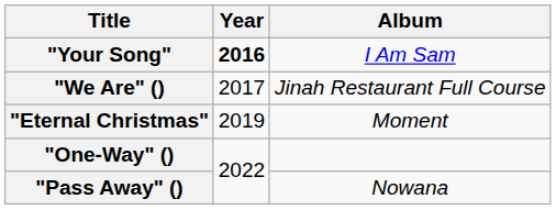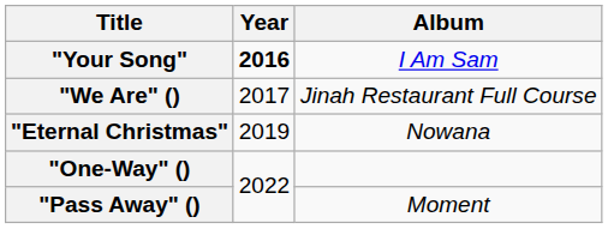 <table class="wikitable plainrowheaders" style="text-align:center;">
 <tr>
 <th scope="col">Title</th>
 <th scope="col">Year</th>
 <th scope="col">Album</th>
 </tr>
 <tr>
 <th scope="row">"Your Song"<br> </th>
 <td><strong>2016</strong></td>
 <td><em><a href='#'>I Am Sam</a></em></td>
 </tr>
 <tr>
 <th scope="row">"We Are" () <br> </th>
 <td>2017</td>
 <td><em>Jinah Restaurant Full Course</em></td>
 </tr>
 <tr>
 <th scope="row">"Eternal Christmas" <br> </th>
 <td>2019</td>
-<td><em>Moment</em></td>
+<td><em>Nowana</em></td>
 </tr>
 <tr>
 <th scope="row">"One-Way" () <br> </th>
 <td rowspan="2">2022</td>
 <td></td>
 </tr>
 <tr>
 <th scope="row">"Pass Away" () <br> </th>
-<td><em>Nowana</em></td>
+<td><em>Moment</em></td>
 </tr>
 </table>
